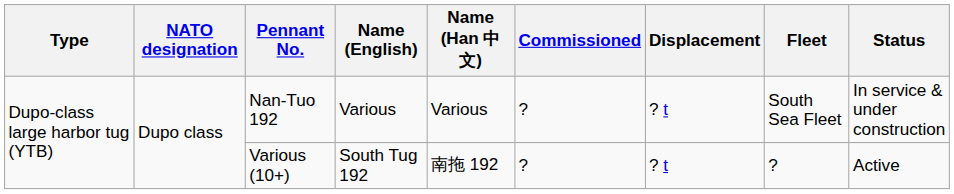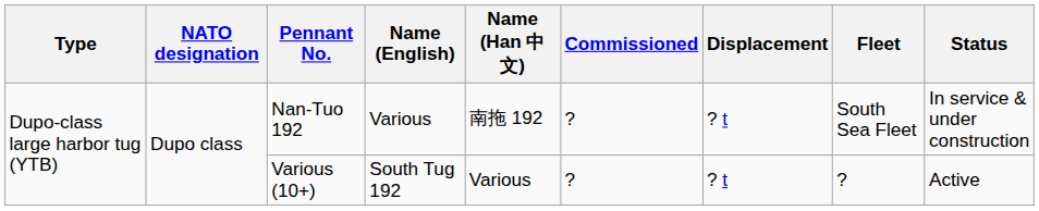 <table class="wikitable sortable"  style="margin:auto; width:100%;">
 <tr>
 <th style="text-align:center; width:16%;">Type</th>
 <th style="text-align:center; width:12%;"><a href='#'>NATO designation</a></th>
 <th style="text-align:center; width:10%;"><a href='#'>Pennant No.</a></th>
 <th style="text-align:center; width:10%;">Name<br>(English)</th>
 <th style="text-align:center; width:10%;">Name<br>(Han 中文)</th>
 <th style="text-align:center; width:10%;"><a href='#'>Commissioned</a></th>
 <th style="text-align:center; width:10%;">Displacement</th>
 <th style="text-align:center; width:10%;">Fleet</th>
 <th style="text-align:center; width:10%;">Status</th>
 </tr>
 <tr>
 <td rowspan="2">Dupo-class large harbor tug (YTB)</td>
 <td rowspan="2">Dupo class</td>
 <td>Nan-Tuo 192</td>
 <td>Various</td>
-<td>Various</td>
+<td>南拖 192</td>
 <td>?</td>
 <td>? <a href='#'>t</a></td>
 <td>South Sea Fleet</td>
 <td><span>In service & under construction</span></td>
 </tr>
 <tr>
 <td>Various (10+)</td>
 <td>South Tug 192</td>
-<td>南拖 192</td>
+<td>Various</td>
 <td>?</td>
 <td>? <a href='#'>t</a></td>
 <td>?</td>
 <td><span>Active</span></td>
 </tr>
 </table>
